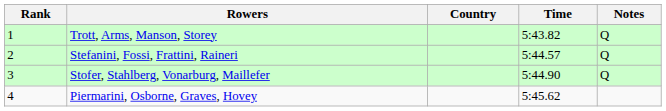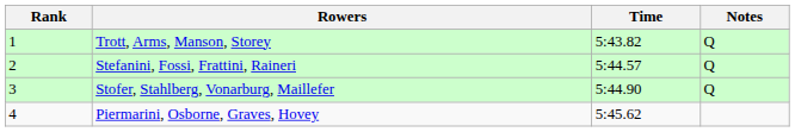 <table class="wikitable sortable" width=65%>
 <tr>
 <th>Rank</th>
 <th>Rowers</th>
-<th>Country</th>
 <th>Time</th>
 <th>Notes</th>
 </tr>
 <tr bgcolor=ccffcc>
 <td>1</td>
 <td><a href='#'>Trott</a>, <a href='#'>Arms</a>, <a href='#'>Manson</a>, <a href='#'>Storey</a></td>
-<td></td>
 <td>5:43.82</td>
 <td>Q</td>
 </tr>
 <tr bgcolor=ccffcc>
 <td>2</td>
 <td><a href='#'>Stefanini</a>, <a href='#'>Fossi</a>, <a href='#'>Frattini</a>, <a href='#'>Raineri</a></td>
-<td></td>
 <td>5:44.57</td>
 <td>Q</td>
 </tr>
 <tr bgcolor=ccffcc>
 <td>3</td>
 <td><a href='#'>Stofer</a>, <a href='#'>Stahlberg</a>, <a href='#'>Vonarburg</a>, <a href='#'>Maillefer</a></td>
-<td></td>
 <td>5:44.90</td>
 <td>Q</td>
 </tr>
 <tr>
 <td>4</td>
 <td><a href='#'>Piermarini</a>, <a href='#'>Osborne</a>, <a href='#'>Graves</a>, <a href='#'>Hovey</a></td>
-<td></td>
 <td>5:45.62</td>
 <td></td>
 </tr>
 </table>
